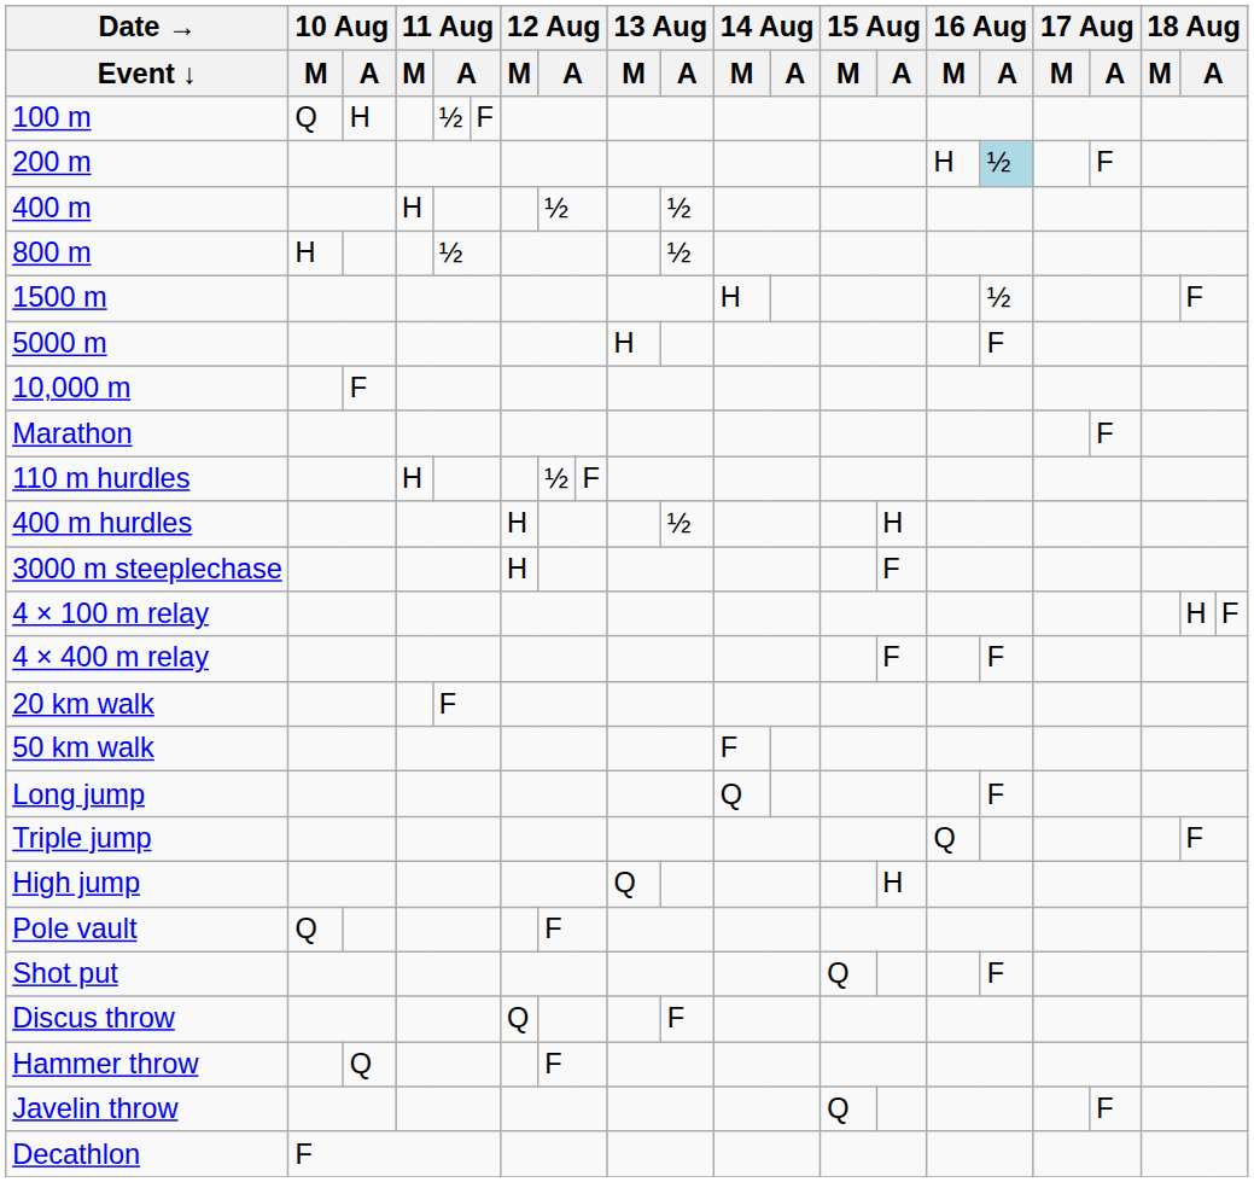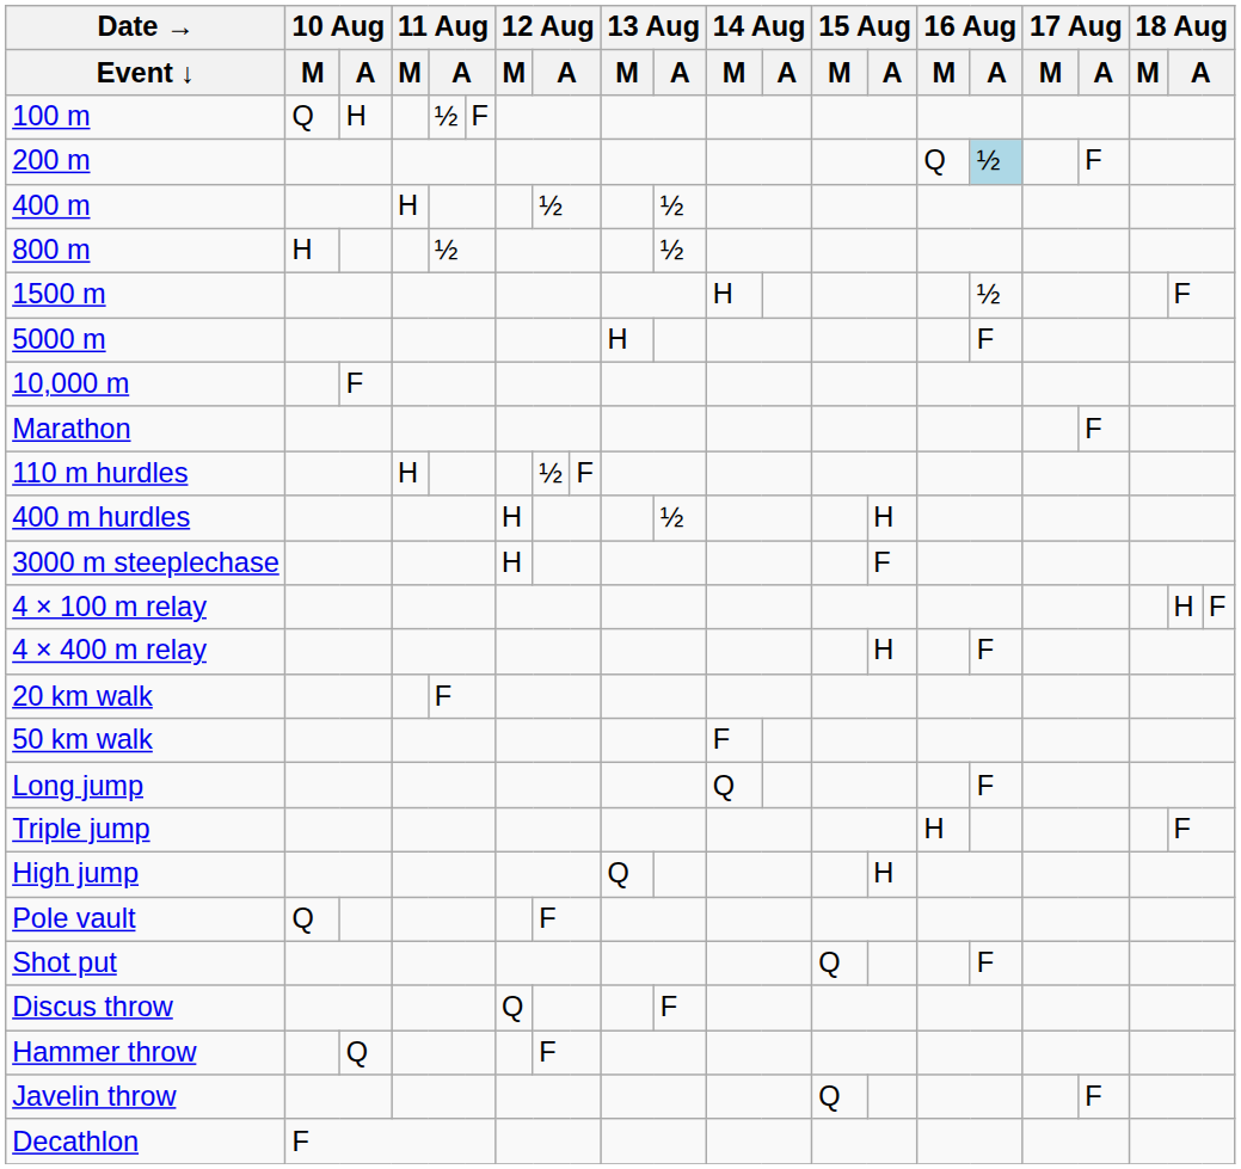 <table class="wikitable athletics-schedule">
 <tr>
 <th>Date →</th>
 <th colspan="2">10 Aug</th>
 <th colspan="3">11 Aug</th>
 <th colspan="3">12 Aug</th>
 <th colspan="2">13 Aug</th>
 <th colspan="2">14 Aug</th>
 <th colspan="2">15 Aug</th>
 <th colspan="2">16 Aug</th>
 <th colspan="2">17 Aug</th>
 <th colspan="3">18 Aug</th>
 </tr>
 <tr>
 <th>Event ↓</th>
 <th>M</th>
 <th>A</th>
 <th>M</th>
 <th colspan="2">A</th>
 <th>M</th>
 <th colspan="2">A</th>
 <th>M</th>
 <th>A</th>
 <th>M</th>
 <th>A</th>
 <th>M</th>
 <th>A</th>
 <th>M</th>
 <th>A</th>
 <th>M</th>
 <th>A</th>
 <th>M</th>
 <th colspan="2">A</th>
 </tr>
 <tr>
 <td class="event"><a href='#'>100 m</a></td>
 <td class="qualifiers">Q</td>
 <td class="heats">H</td>
 <td></td>
 <td class="semifinals">½</td>
 <td class="final">F</td>
 <td colspan="3"></td>
 <td colspan="2"></td>
 <td colspan="2"></td>
 <td colspan="2"></td>
 <td colspan="2"></td>
 <td colspan="2"></td>
 <td colspan="3"></td>
 </tr>
 <tr>
 <td class="event"><a href='#'>200 m</a></td>
 <td colspan="2"></td>
 <td colspan="3"></td>
 <td colspan="3"></td>
 <td colspan="2"></td>
 <td colspan="2"></td>
 <td colspan="2"></td>
-<td class="heats">H</td>
+<td class="qualifiers">Q</td>
 <td class="semifinals" style="background: lightblue;">½</td>
 <td></td>
 <td class="final">F</td>
 <td colspan="3"></td>
 </tr>
 <tr>
 <td class="event"><a href='#'>400 m</a></td>
 <td colspan="2"></td>
 <td class="heats">H</td>
 <td colspan="2"></td>
 <td></td>
 <td class="semifinals" colspan="2">½</td>
 <td></td>
 <td class="semifinals">½</td>
 <td colspan="2"></td>
 <td colspan="2"></td>
 <td colspan="2"></td>
 <td colspan="2"></td>
 <td colspan="3"></td>
 </tr>
 <tr>
 <td class="event"><a href='#'>800 m</a></td>
 <td class="heats">H</td>
 <td></td>
 <td></td>
 <td class="semifinals" colspan="2">½</td>
 <td colspan="3"></td>
 <td></td>
 <td class="semifinals">½</td>
 <td colspan="2"></td>
 <td colspan="2"></td>
 <td colspan="2"></td>
 <td colspan="2"></td>
 <td colspan="3"></td>
 </tr>
 <tr>
 <td class="event"><a href='#'>1500 m</a></td>
 <td colspan="2"></td>
 <td colspan="3"></td>
 <td colspan="3"></td>
 <td colspan="2"></td>
 <td class="heats">H</td>
 <td></td>
 <td colspan="2"></td>
 <td></td>
 <td class="semifinals">½</td>
 <td colspan="2"></td>
 <td></td>
 <td class="final" colspan="2">F</td>
 </tr>
 <tr>
 <td class="event"><a href='#'>5000 m</a></td>
 <td colspan="2"></td>
 <td colspan="3"></td>
 <td colspan="3"></td>
 <td class="heats">H</td>
 <td></td>
 <td colspan="2"></td>
 <td colspan="2"></td>
 <td></td>
 <td class="final">F</td>
 <td colspan="2"></td>
 <td colspan="3"></td>
 </tr>
 <tr>
 <td class="event"><a href='#'>10,000 m</a></td>
 <td></td>
 <td class="final">F</td>
 <td colspan="3"></td>
 <td colspan="3"></td>
 <td colspan="2"></td>
 <td colspan="2"></td>
 <td colspan="2"></td>
 <td colspan="2"></td>
 <td colspan="2"></td>
 <td colspan="3"></td>
 </tr>
 <tr>
 <td class="event"><a href='#'>Marathon</a></td>
 <td colspan="2"></td>
 <td colspan="3"></td>
 <td colspan="3"></td>
 <td colspan="2"></td>
 <td colspan="2"></td>
 <td colspan="2"></td>
 <td colspan="2"></td>
 <td></td>
 <td class="final">F</td>
 <td colspan="3"></td>
 </tr>
 <tr>
 <td class="event"><a href='#'>110 m hurdles</a></td>
 <td colspan="2"></td>
 <td class="heats">H</td>
 <td colspan="2"></td>
 <td></td>
 <td class="semifinals">½</td>
 <td class="final">F</td>
 <td colspan="2"></td>
 <td colspan="2"></td>
 <td colspan="2"></td>
 <td colspan="2"></td>
 <td colspan="2"></td>
 <td colspan="3"></td>
 </tr>
 <tr>
 <td class="event"><a href='#'>400 m hurdles</a></td>
 <td colspan="2"></td>
 <td colspan="3"></td>
 <td class="heats">H</td>
 <td colspan="2"></td>
 <td></td>
 <td class="semifinals">½</td>
 <td colspan="2"></td>
 <td></td>
 <td class="heats">H</td>
 <td colspan="2"></td>
 <td colspan="2"></td>
 <td colspan="3"></td>
 </tr>
 <tr>
 <td class="event"><a href='#'>3000 m steeplechase</a></td>
 <td colspan="2"></td>
 <td colspan="3"></td>
 <td class="heats">H</td>
 <td colspan="2"></td>
 <td colspan="2"></td>
 <td colspan="2"></td>
 <td></td>
 <td class="final">F</td>
 <td colspan="2"></td>
 <td colspan="2"></td>
 <td colspan="3"></td>
 </tr>
 <tr>
 <td class="event"><a href='#'>4 × 100 m relay</a></td>
 <td colspan="2"></td>
 <td colspan="3"></td>
 <td colspan="3"></td>
 <td colspan="2"></td>
 <td colspan="2"></td>
 <td colspan="2"></td>
 <td colspan="2"></td>
 <td colspan="2"></td>
 <td></td>
 <td class="heats">H</td>
 <td class="final">F</td>
 </tr>
 <tr>
 <td class="event"><a href='#'>4 × 400 m relay</a></td>
 <td colspan="2"></td>
 <td colspan="3"></td>
 <td colspan="3"></td>
 <td colspan="2"></td>
 <td colspan="2"></td>
 <td></td>
-<td class="final">F</td>
+<td class="heats">H</td>
 <td></td>
 <td class="final">F</td>
 <td colspan="2"></td>
 <td colspan="3"></td>
 </tr>
 <tr>
 <td class="event"><a href='#'>20 km walk</a></td>
 <td colspan="2"></td>
 <td></td>
 <td class="final" colspan="2">F</td>
 <td colspan="3"></td>
 <td colspan="2"></td>
 <td colspan="2"></td>
 <td colspan="2"></td>
 <td colspan="2"></td>
 <td colspan="2"></td>
 <td colspan="3"></td>
 </tr>
 <tr>
 <td class="event"><a href='#'>50 km walk</a></td>
 <td colspan="2"></td>
 <td colspan="3"></td>
 <td colspan="3"></td>
 <td colspan="2"></td>
 <td class="final">F</td>
 <td></td>
 <td colspan="2"></td>
 <td colspan="2"></td>
 <td colspan="2"></td>
 <td colspan="3"></td>
 </tr>
 <tr>
 <td class="event"><a href='#'>Long jump</a></td>
 <td colspan="2"></td>
 <td colspan="3"></td>
 <td colspan="3"></td>
 <td colspan="2"></td>
 <td class="qualifiers">Q</td>
 <td></td>
 <td colspan="2"></td>
 <td></td>
 <td class="final">F</td>
 <td colspan="2"></td>
 <td colspan="3"></td>
 </tr>
 <tr>
 <td class="event"><a href='#'>Triple jump</a></td>
 <td colspan="2"></td>
 <td colspan="3"></td>
 <td colspan="3"></td>
 <td colspan="2"></td>
 <td colspan="2"></td>
 <td colspan="2"></td>
-<td class="qualifiers">Q</td>
+<td class="heats">H</td>
 <td></td>
 <td colspan="2"></td>
 <td></td>
 <td class="final" colspan="2">F</td>
 </tr>
 <tr>
 <td class="event"><a href='#'>High jump</a></td>
 <td colspan="2"></td>
 <td colspan="3"></td>
 <td colspan="3"></td>
 <td class="qualifiers">Q</td>
 <td></td>
 <td colspan="2"></td>
 <td></td>
 <td class="heats">H</td>
 <td colspan="2"></td>
 <td colspan="2"></td>
 <td colspan="3"></td>
 </tr>
 <tr>
 <td class="event"><a href='#'>Pole vault</a></td>
 <td class="qualifiers">Q</td>
 <td></td>
 <td colspan="3"></td>
 <td></td>
 <td class="final" colspan="2">F</td>
 <td colspan="2"></td>
 <td colspan="2"></td>
 <td colspan="2"></td>
 <td colspan="2"></td>
 <td colspan="2"></td>
 <td colspan="3"></td>
 </tr>
 <tr>
 <td class="event"><a href='#'>Shot put</a></td>
 <td colspan="2"></td>
 <td colspan="3"></td>
 <td colspan="3"></td>
 <td colspan="2"></td>
 <td colspan="2"></td>
 <td class="qualifiers">Q</td>
 <td></td>
 <td></td>
 <td class="final">F</td>
 <td colspan="2"></td>
 <td colspan="3"></td>
 </tr>
 <tr>
 <td class="event"><a href='#'>Discus throw</a></td>
 <td colspan="2"></td>
 <td colspan="3"></td>
 <td class="qualifiers">Q</td>
 <td colspan="2"></td>
 <td></td>
 <td class="final">F</td>
 <td colspan="2"></td>
 <td colspan="2"></td>
 <td colspan="2"></td>
 <td colspan="2"></td>
 <td colspan="3"></td>
 </tr>
 <tr>
 <td class="event"><a href='#'>Hammer throw</a></td>
 <td></td>
 <td class="qualifiers">Q</td>
 <td colspan="3"></td>
 <td></td>
 <td class="final" colspan="2">F</td>
 <td colspan="2"></td>
 <td colspan="2"></td>
 <td colspan="2"></td>
 <td colspan="2"></td>
 <td colspan="2"></td>
 <td colspan="3"></td>
 </tr>
 <tr>
 <td class="event"><a href='#'>Javelin throw</a></td>
 <td colspan="2"></td>
 <td colspan="3"></td>
 <td colspan="3"></td>
 <td colspan="2"></td>
 <td colspan="2"></td>
 <td class="qualifiers">Q</td>
 <td></td>
 <td colspan="2"></td>
 <td></td>
 <td class="final">F</td>
 <td colspan="3"></td>
 </tr>
 <tr>
 <td class="event"><a href='#'>Decathlon</a></td>
 <td class="final" colspan="5">F</td>
 <td colspan="3"></td>
 <td colspan="2"></td>
 <td colspan="2"></td>
 <td colspan="2"></td>
 <td colspan="2"></td>
 <td colspan="2"></td>
 <td colspan="3"></td>
 </tr>
 </table>
